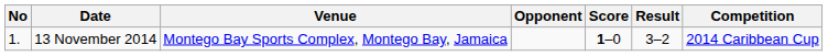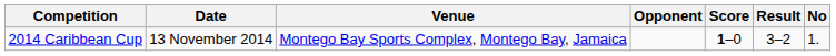 <table class="wikitable" style="font-size:85%;">
 <tr>
-<th>No</th>
+<th>Competition</th>
 <th>Date</th>
 <th>Venue</th>
 <th>Opponent</th>
 <th>Score</th>
 <th>Result</th>
-<th>Competition</th>
+<th>No</th>
 </tr>
 <tr>
-<td>1.</td>
+<td><a href='#'>2014 Caribbean Cup</a></td>
 <td>13 November 2014</td>
 <td><a href='#'>Montego Bay Sports Complex</a>, <a href='#'>Montego Bay</a>, <a href='#'>Jamaica</a></td>
 <td></td>
 <td align=center><strong>1</strong>–0</td>
 <td align=center>3–2</td>
-<td><a href='#'>2014 Caribbean Cup</a></td>
+<td>1.</td>
 </tr>
 </table>
